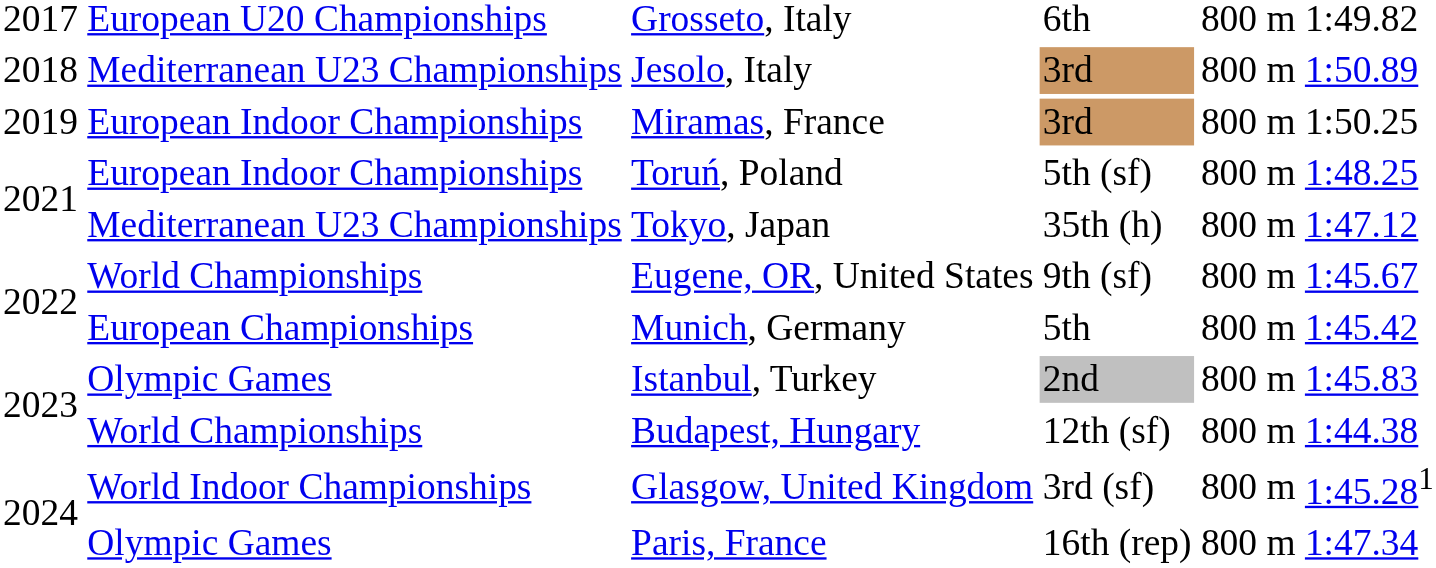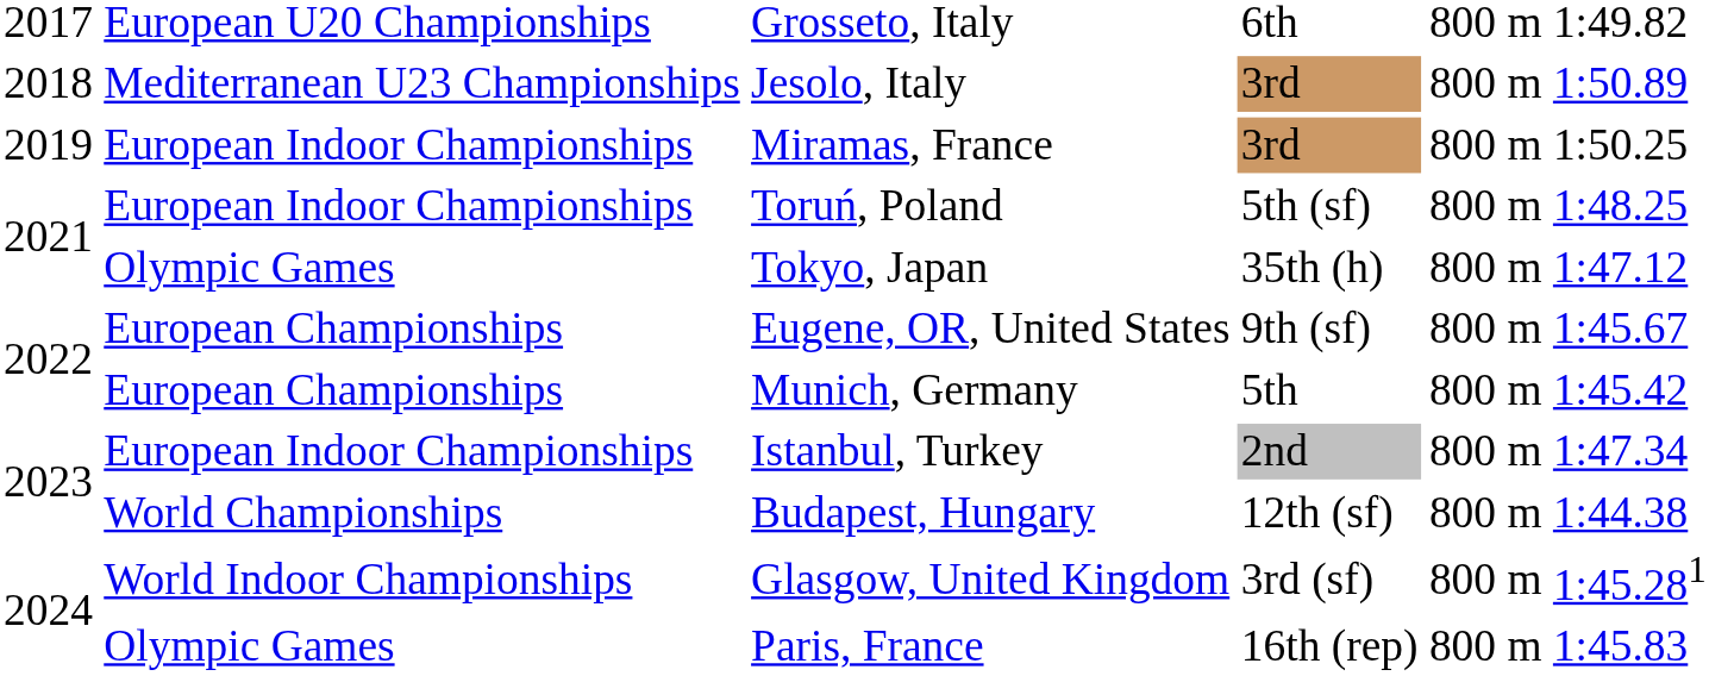 <table>
 <tr>
 <td>2017</td>
 <td><a href='#'>European U20 Championships</a></td>
 <td><a href='#'>Grosseto</a>, Italy</td>
 <td>6th</td>
 <td>800 m</td>
 <td>1:49.82</td>
 </tr>
 <tr>
 <td>2018</td>
 <td><a href='#'>Mediterranean U23 Championships</a></td>
 <td><a href='#'>Jesolo</a>, Italy</td>
 <td bgcolor=cc9966>3rd</td>
 <td>800 m</td>
 <td><a href='#'>1:50.89</a></td>
 </tr>
 <tr>
 <td>2019</td>
 <td><a href='#'>European Indoor Championships</a></td>
 <td><a href='#'>Miramas</a>, France</td>
 <td bgcolor=cc9966>3rd</td>
 <td>800 m</td>
 <td>1:50.25</td>
 </tr>
 <tr>
 <td rowspan=2>2021</td>
 <td><a href='#'>European Indoor Championships</a></td>
 <td><a href='#'>Toruń</a>, Poland</td>
 <td>5th (sf)</td>
 <td>800 m</td>
 <td><a href='#'>1:48.25</a></td>
 </tr>
 <tr>
-<td><a href='#'>Mediterranean U23 Championships</a></td>
+<td><a href='#'>Olympic Games</a></td>
 <td><a href='#'>Tokyo</a>, Japan</td>
 <td>35th (h)</td>
 <td>800 m</td>
 <td><a href='#'>1:47.12</a></td>
 </tr>
 <tr>
 <td rowspan=2>2022</td>
-<td><a href='#'>World Championships</a></td>
+<td><a href='#'>European Championships</a></td>
 <td><a href='#'>Eugene, OR</a>, United States</td>
 <td>9th (sf)</td>
 <td>800 m</td>
 <td><a href='#'>1:45.67</a></td>
 </tr>
 <tr>
 <td><a href='#'>European Championships</a></td>
 <td><a href='#'>Munich</a>, Germany</td>
 <td>5th</td>
 <td>800 m</td>
 <td><a href='#'>1:45.42</a></td>
 </tr>
 <tr>
 <td rowspan=2>2023</td>
-<td><a href='#'>Olympic Games</a></td>
+<td><a href='#'>European Indoor Championships</a></td>
 <td><a href='#'>Istanbul</a>, Turkey</td>
 <td bgcolor=silver>2nd</td>
 <td>800 m</td>
-<td><a href='#'>1:45.83</a></td>
+<td><a href='#'>1:47.34</a></td>
 </tr>
 <tr>
 <td><a href='#'>World Championships</a></td>
 <td><a href='#'>Budapest, Hungary</a></td>
 <td>12th (sf)</td>
 <td>800 m</td>
 <td><a href='#'>1:44.38</a></td>
 </tr>
 <tr>
 <td rowspan=2>2024</td>
 <td><a href='#'>World Indoor Championships</a></td>
 <td><a href='#'>Glasgow, United Kingdom</a></td>
 <td>3rd (sf)</td>
 <td>800 m</td>
 <td><a href='#'>1:45.28</a><sup>1</sup></td>
 </tr>
 <tr>
 <td><a href='#'>Olympic Games</a></td>
 <td><a href='#'>Paris, France</a></td>
 <td>16th (rep)</td>
 <td>800 m</td>
-<td><a href='#'>1:47.34</a></td>
+<td><a href='#'>1:45.83</a></td>
 </tr>
 </table>
